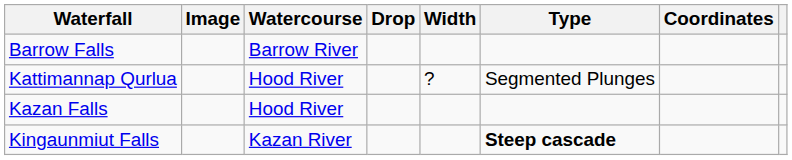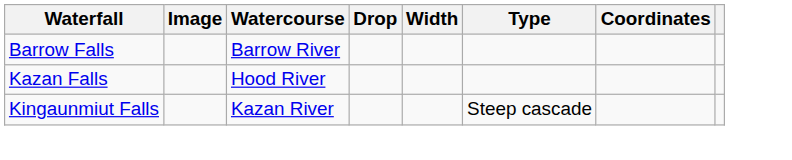 <table class="wikitable sortable">
 <tr>
 <th>Waterfall</th>
 <th class=unsortable>Image</th>
 <th>Watercourse</th>
 <th>Drop</th>
 <th>Width</th>
 <th>Type</th>
 <th>Coordinates</th>
 <th class=unsortable></th>
 </tr>
 <tr>
 <td><a href='#'>Barrow Falls</a></td>
 <td></td>
 <td><a href='#'>Barrow River</a></td>
 <td></td>
 <td></td>
 <td></td>
 <td></td>
 <td></td>
 </tr>
 <tr>
-<td><a href='#'>Kattimannap Qurlua</a></td>
-<td></td>
-<td><a href='#'>Hood River</a></td>
-<td></td>
-<td>?</td>
-<td>Segmented Plunges</td>
-<td></td>
-<td></td>
-</tr>
-<tr>
 <td><a href='#'>Kazan Falls</a></td>
 <td></td>
 <td><a href='#'>Hood River</a></td>
 <td></td>
 <td></td>
 <td></td>
 <td></td>
 <td></td>
 </tr>
 <tr>
 <td><a href='#'>Kingaunmiut Falls</a></td>
 <td></td>
 <td><a href='#'>Kazan River</a></td>
 <td></td>
 <td></td>
-<td><strong>Steep cascade</strong></td>
+<td>Steep cascade</td>
 <td></td>
 <td></td>
 </tr>
 </table>
